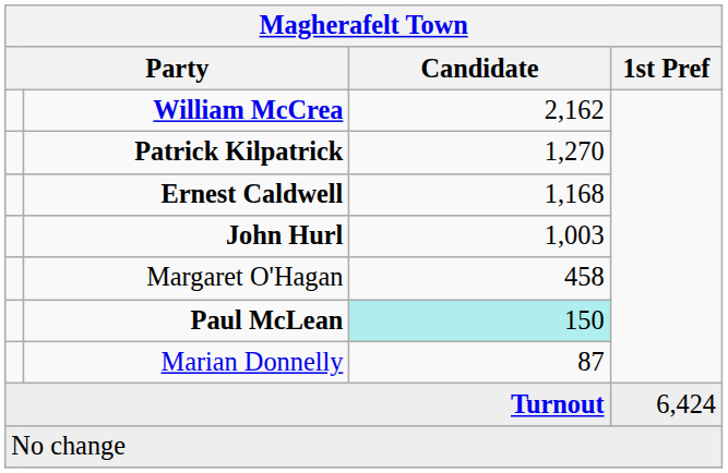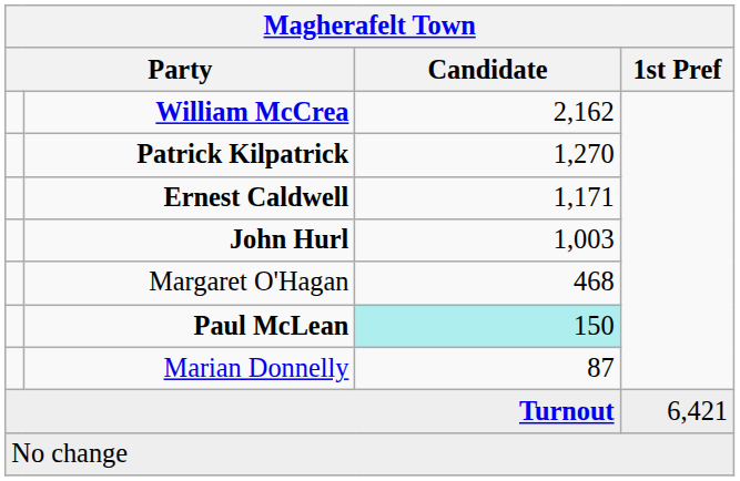 <table class="wikitable">
 <tr>
 <th colspan="4" align="center"><a href='#'>Magherafelt Town</a></th>
 </tr>
 <tr>
 <th colspan="2" align="center" width=200>Party</th>
 <th width=150>Candidate</th>
 <th width=60>1st Pref</th>
 </tr>
 <tr>
 <td></td>
 <td align="right"><strong><a href='#'>William McCrea</a></strong></td>
 <td align="right">2,162</td>
 </tr>
 <tr>
 <td></td>
 <td align="right"><strong>Patrick Kilpatrick</strong></td>
 <td align="right">1,270</td>
 </tr>
 <tr>
 <td></td>
 <td align="right"><strong>Ernest Caldwell</strong></td>
-<td align="right">1,168</td>
+<td align="right">1,171</td>
 </tr>
 <tr>
 <td></td>
 <td align="right"><strong>John Hurl</strong></td>
 <td align="right">1,003</td>
 </tr>
 <tr>
 <td></td>
 <td align="right">Margaret O'Hagan</td>
-<td align="right">458</td>
+<td align="right">468</td>
 </tr>
 <tr>
 <td></td>
 <td align="right"><strong>Paul McLean</strong></td>
 <td align="right" style="background: paleturquoise;">150</td>
 </tr>
 <tr>
 <td></td>
 <td align="right"><a href='#'>Marian Donnelly</a></td>
 <td align="right">87</td>
 </tr>
 <tr bgcolor="EEEEEE">
 <td colspan=3 align="right"><strong><a href='#'>Turnout</a></strong></td>
-<td align="right">6,424</td>
+<td align="right">6,421</td>
 </tr>
 <tr>
 <td colspan=4 bgcolor="EEEEEE">No change</td>
 </tr>
 </table>
